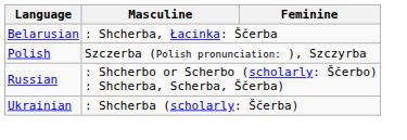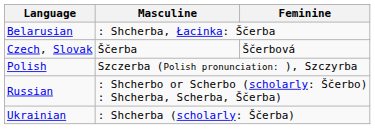 <table class="wikitable">
 <tr>
 <th>Language</th>
 <th>Masculine</th>
 <th>Feminine</th>
 </tr>
 <tr>
 <td><a href='#'>Belarusian</a></td>
 <td colspan=2>: Shcherba, <a href='#'>Łacinka</a>: Ščerba</td>
+</tr>
+<tr>
+<td><a href='#'>Czech</a>, <a href='#'>Slovak</a></td>
+<td>Ščerba</td>
+<td>Ščerbová</td>
 </tr>
 <tr>
 <td><a href='#'>Polish</a></td>
 <td colspan=2>Szczerba (<small>Polish pronunciation:</small> ), Szczyrba</td>
 </tr>
 <tr>
 <td><a href='#'>Russian</a></td>
 <td colspan=2>: Shcherbo or Scherbo (<a href='#'>scholarly</a>: Ščerbo) <br>: Shcherba, Scherba, Ščerba)</td>
 </tr>
 <tr>
 <td><a href='#'>Ukrainian</a></td>
 <td colspan=2>: Shcherba (<a href='#'>scholarly</a>: Ščerba)</td>
 </tr>
 </table>
